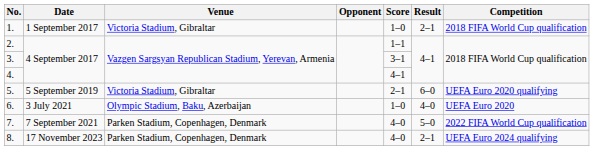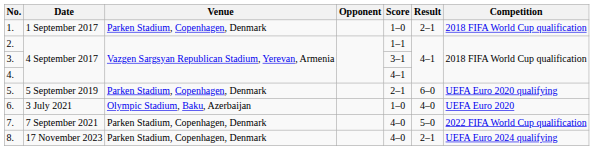 <table class="wikitable">
 <tr>
 <th>No.</th>
 <th>Date</th>
 <th>Venue</th>
 <th>Opponent</th>
 <th>Score</th>
 <th>Result</th>
 <th>Competition</th>
 </tr>
 <tr>
 <td>1.</td>
 <td>1 September 2017</td>
-<td><a href='#'>Victoria Stadium</a>, Gibraltar</td>
+<td><a href='#'>Parken Stadium</a>, <a href='#'>Copenhagen</a>, Denmark</td>
 <td></td>
 <td align=center>1–0</td>
 <td align="center">2–1</td>
 <td><a href='#'>2018 FIFA World Cup qualification</a></td>
 </tr>
 <tr>
 <td>2.</td>
 <td rowspan=3>4 September 2017</td>
 <td rowspan=3><a href='#'>Vazgen Sargsyan Republican Stadium</a>, <a href='#'>Yerevan</a>, Armenia</td>
 <td rowspan = 3></td>
 <td align=center>1–1</td>
 <td rowspan="3" align="center">4–1</td>
 <td rowspan="3">2018 FIFA World Cup qualification</td>
 </tr>
 <tr>
 <td>3.</td>
 <td align=center>3–1</td>
 </tr>
 <tr>
 <td>4.</td>
 <td align=center>4–1</td>
 </tr>
 <tr>
 <td>5.</td>
 <td>5 September 2019</td>
-<td><a href='#'>Victoria Stadium</a>, Gibraltar</td>
+<td><a href='#'>Parken Stadium</a>, <a href='#'>Copenhagen</a>, Denmark</td>
 <td></td>
 <td align=center>2–1</td>
 <td align="center">6–0</td>
 <td><a href='#'>UEFA Euro 2020 qualifying</a></td>
 </tr>
 <tr>
 <td>6.</td>
 <td>3 July 2021</td>
 <td><a href='#'>Olympic Stadium</a>, <a href='#'>Baku</a>, Azerbaijan</td>
 <td></td>
 <td align=center>1–0</td>
 <td align="center">4–0</td>
 <td><a href='#'>UEFA Euro 2020</a></td>
 </tr>
 <tr>
 <td>7.</td>
 <td>7 September 2021</td>
 <td>Parken Stadium, Copenhagen, Denmark</td>
 <td></td>
 <td align=center>4–0</td>
 <td align="center">5–0</td>
 <td><a href='#'>2022 FIFA World Cup qualification</a></td>
 </tr>
 <tr>
 <td>8.</td>
 <td>17 November 2023</td>
 <td>Parken Stadium, Copenhagen, Denmark</td>
 <td></td>
 <td align=center>4–0</td>
 <td align="center">2–1</td>
 <td><a href='#'>UEFA Euro 2024 qualifying</a></td>
 </tr>
 </table>
